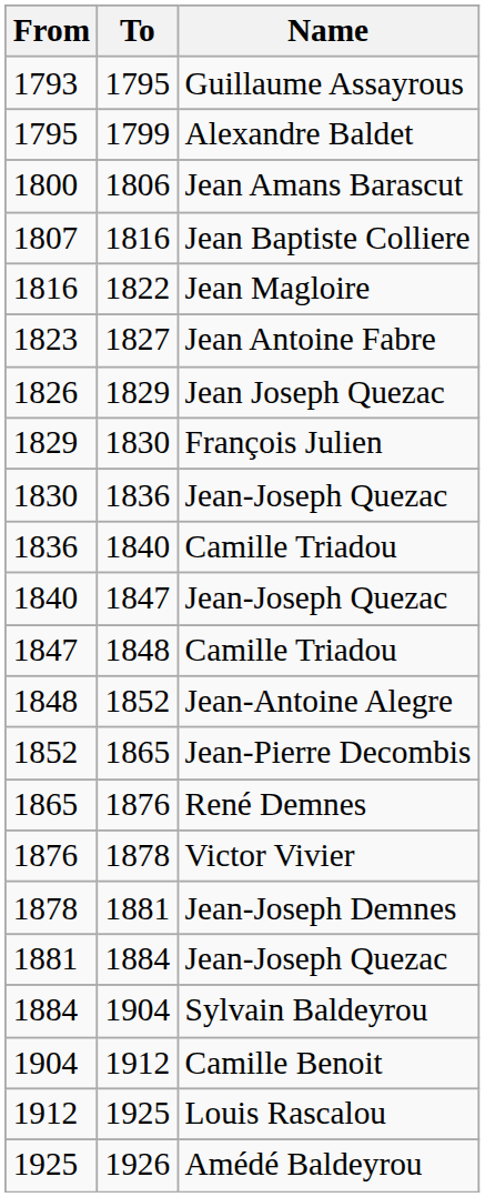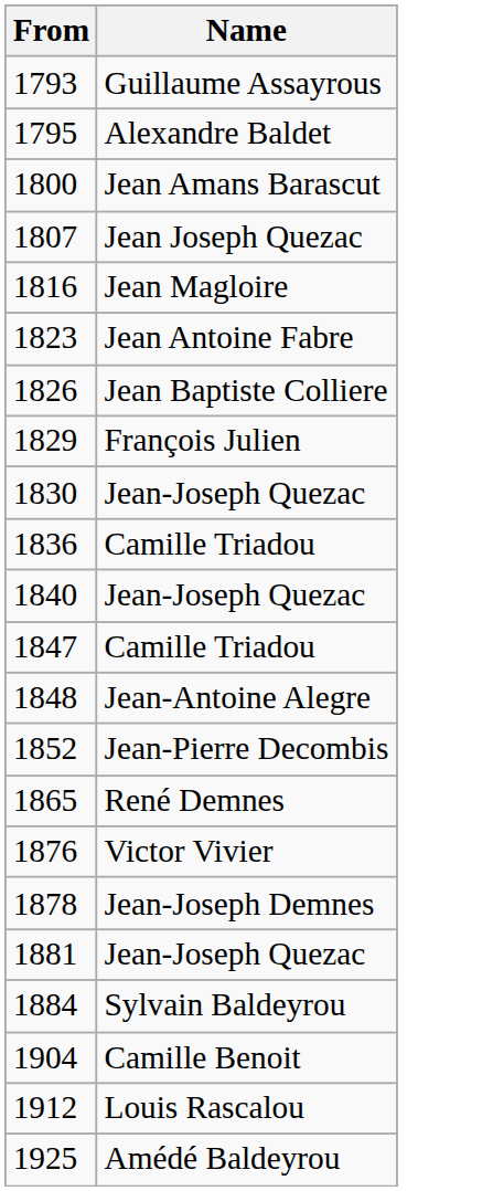 <table class="wikitable">
 <tr>
 <th>From</th>
-<th>To</th>
 <th>Name</th>
 </tr>
 <tr>
 <td>1793</td>
-<td>1795</td>
 <td>Guillaume Assayrous</td>
 </tr>
 <tr>
 <td>1795</td>
-<td>1799</td>
 <td>Alexandre Baldet</td>
 </tr>
 <tr>
 <td>1800</td>
-<td>1806</td>
 <td>Jean Amans Barascut</td>
 </tr>
 <tr>
 <td>1807</td>
-<td>1816</td>
-<td>Jean Baptiste Colliere</td>
+<td>Jean Joseph Quezac</td>
 </tr>
 <tr>
 <td>1816</td>
-<td>1822</td>
 <td>Jean Magloire</td>
 </tr>
 <tr>
 <td>1823</td>
-<td>1827</td>
 <td>Jean Antoine Fabre</td>
 </tr>
 <tr>
 <td>1826</td>
-<td>1829</td>
-<td>Jean Joseph Quezac</td>
+<td>Jean Baptiste Colliere</td>
 </tr>
 <tr>
 <td>1829</td>
-<td>1830</td>
 <td>François Julien</td>
 </tr>
 <tr>
 <td>1830</td>
-<td>1836</td>
 <td>Jean-Joseph Quezac</td>
 </tr>
 <tr>
 <td>1836</td>
-<td>1840</td>
 <td>Camille Triadou</td>
 </tr>
 <tr>
 <td>1840</td>
-<td>1847</td>
 <td>Jean-Joseph Quezac</td>
 </tr>
 <tr>
 <td>1847</td>
-<td>1848</td>
 <td>Camille Triadou</td>
 </tr>
 <tr>
 <td>1848</td>
-<td>1852</td>
 <td>Jean-Antoine Alegre</td>
 </tr>
 <tr>
 <td>1852</td>
-<td>1865</td>
 <td>Jean-Pierre Decombis</td>
 </tr>
 <tr>
 <td>1865</td>
-<td>1876</td>
 <td>René Demnes</td>
 </tr>
 <tr>
 <td>1876</td>
-<td>1878</td>
 <td>Victor Vivier</td>
 </tr>
 <tr>
 <td>1878</td>
-<td>1881</td>
 <td>Jean-Joseph Demnes</td>
 </tr>
 <tr>
 <td>1881</td>
-<td>1884</td>
 <td>Jean-Joseph Quezac</td>
 </tr>
 <tr>
 <td>1884</td>
-<td>1904</td>
 <td>Sylvain Baldeyrou</td>
 </tr>
 <tr>
 <td>1904</td>
-<td>1912</td>
 <td>Camille Benoit</td>
 </tr>
 <tr>
 <td>1912</td>
-<td>1925</td>
 <td>Louis Rascalou</td>
 </tr>
 <tr>
 <td>1925</td>
-<td>1926</td>
 <td>Amédé Baldeyrou</td>
 </tr>
 </table>
